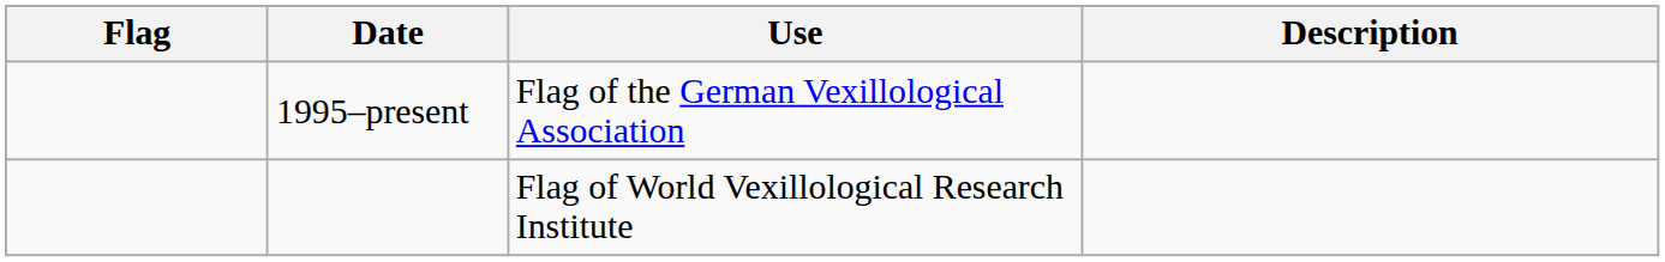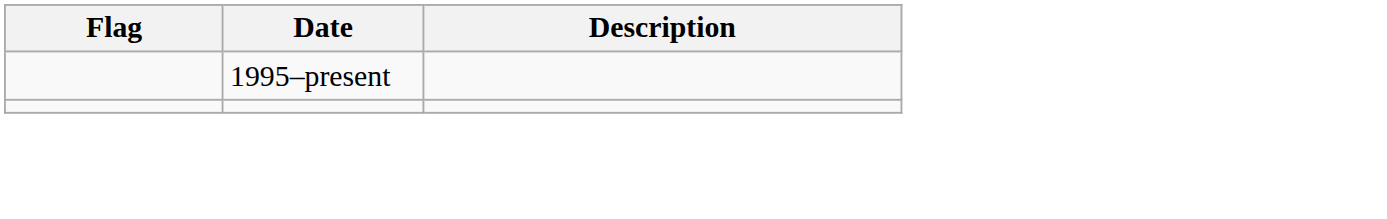 <table class="wikitable">
 <tr>
 <th width="110">Flag</th>
 <th width="100">Date</th>
-<th width="250">Use</th>
 <th width="250">Description</th>
 </tr>
 <tr>
 <td></td>
 <td>1995–present</td>
-<td>Flag of the <a href='#'>German Vexillological Association</a></td>
 <td></td>
 </tr>
 <tr>
 <td></td>
 <td></td>
-<td>Flag of World Vexillological Research Institute</td>
 <td></td>
 </tr>
 </table>
